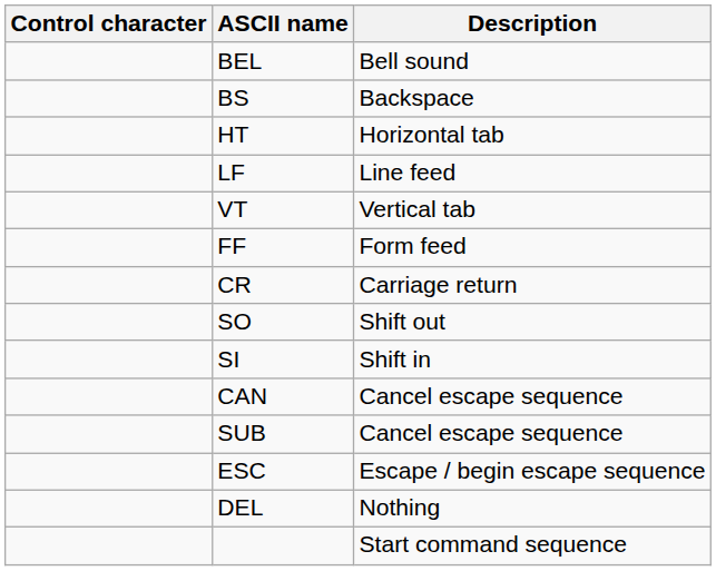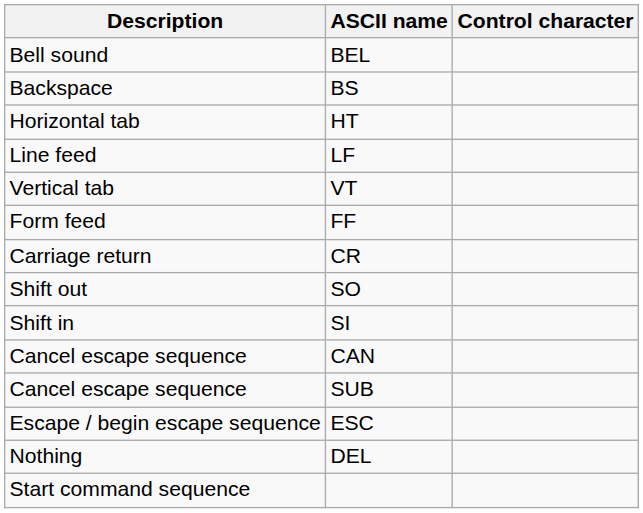 <table class="wikitable">
 <tr>
+<th>Description</th>
+<th>ASCII name</th>
 <th>Control character</th>
-<th>ASCII name</th>
-<th>Description</th>
 </tr>
 <tr>
+<td>Bell sound</td>
+<td>BEL</td>
 <td></td>
-<td>BEL</td>
-<td>Bell sound</td>
 </tr>
 <tr>
+<td>Backspace</td>
+<td>BS</td>
 <td></td>
-<td>BS</td>
-<td>Backspace</td>
 </tr>
 <tr>
+<td>Horizontal tab</td>
+<td>HT</td>
 <td></td>
-<td>HT</td>
-<td>Horizontal tab</td>
 </tr>
 <tr>
+<td>Line feed</td>
+<td>LF</td>
 <td></td>
-<td>LF</td>
-<td>Line feed</td>
 </tr>
 <tr>
+<td>Vertical tab</td>
+<td>VT</td>
 <td></td>
-<td>VT</td>
-<td>Vertical tab</td>
 </tr>
 <tr>
+<td>Form feed</td>
+<td>FF</td>
 <td></td>
-<td>FF</td>
-<td>Form feed</td>
 </tr>
 <tr>
+<td>Carriage return</td>
+<td>CR</td>
 <td></td>
-<td>CR</td>
-<td>Carriage return</td>
 </tr>
 <tr>
+<td>Shift out</td>
+<td>SO</td>
 <td></td>
-<td>SO</td>
-<td>Shift out</td>
 </tr>
 <tr>
+<td>Shift in</td>
+<td>SI</td>
 <td></td>
-<td>SI</td>
-<td>Shift in</td>
 </tr>
 <tr>
+<td>Cancel escape sequence</td>
+<td>CAN</td>
 <td></td>
-<td>CAN</td>
-<td>Cancel escape sequence</td>
 </tr>
 <tr>
+<td>Cancel escape sequence</td>
+<td>SUB</td>
 <td></td>
-<td>SUB</td>
-<td>Cancel escape sequence</td>
 </tr>
 <tr>
+<td>Escape / begin escape sequence</td>
+<td>ESC</td>
 <td></td>
-<td>ESC</td>
-<td>Escape / begin escape sequence</td>
 </tr>
 <tr>
+<td>Nothing</td>
+<td>DEL</td>
 <td></td>
-<td>DEL</td>
-<td>Nothing</td>
 </tr>
 <tr>
+<td>Start command sequence</td>
 <td></td>
 <td></td>
-<td>Start command sequence</td>
 </tr>
 </table>
